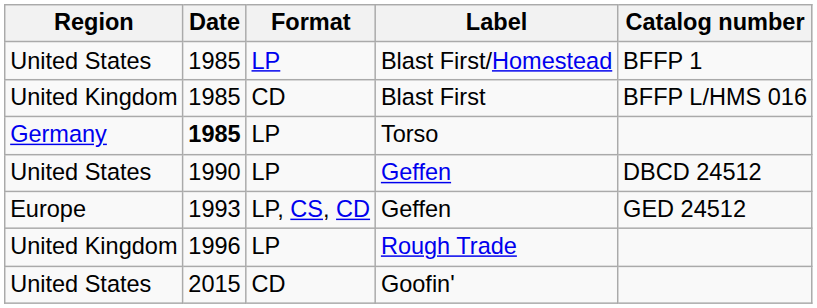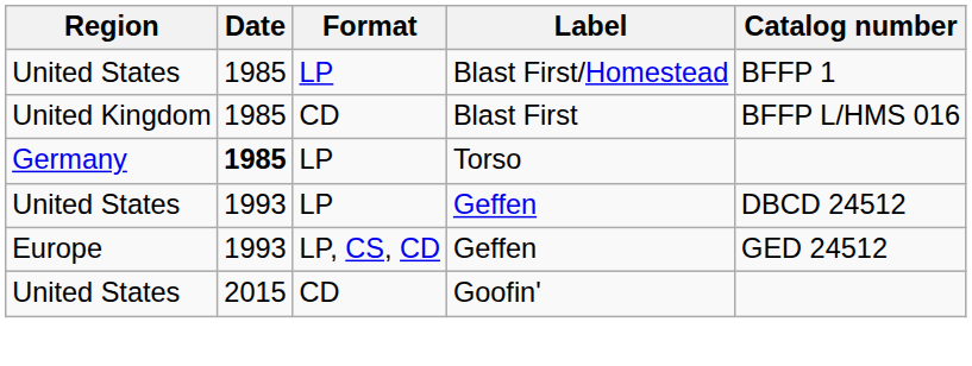 <table class="wikitable">
 <tr>
 <th>Region</th>
 <th>Date</th>
 <th>Format</th>
 <th>Label</th>
 <th>Catalog number</th>
 </tr>
 <tr>
 <td>United States</td>
 <td>1985</td>
 <td><a href='#'>LP</a></td>
 <td>Blast First/<a href='#'>Homestead</a></td>
 <td>BFFP 1</td>
 </tr>
 <tr>
 <td>United Kingdom</td>
 <td>1985</td>
 <td>CD</td>
 <td>Blast First</td>
 <td>BFFP L/HMS 016</td>
 </tr>
 <tr>
 <td><a href='#'>Germany</a></td>
 <td><strong>1985</strong></td>
 <td>LP</td>
 <td>Torso</td>
 <td></td>
 </tr>
 <tr>
 <td>United States</td>
-<td>1990</td>
+<td>1993</td>
 <td>LP</td>
 <td><a href='#'>Geffen</a></td>
 <td>DBCD 24512</td>
 </tr>
 <tr>
 <td>Europe</td>
 <td>1993</td>
 <td>LP, <a href='#'>CS</a>, <a href='#'>CD</a></td>
 <td>Geffen</td>
 <td>GED 24512</td>
 </tr>
 <tr>
-<td>United Kingdom</td>
-<td>1996</td>
-<td>LP</td>
-<td><a href='#'>Rough Trade</a></td>
-<td></td>
-</tr>
-<tr>
 <td>United States</td>
 <td>2015</td>
 <td>CD</td>
 <td>Goofin'</td>
 <td></td>
 </tr>
 </table>
